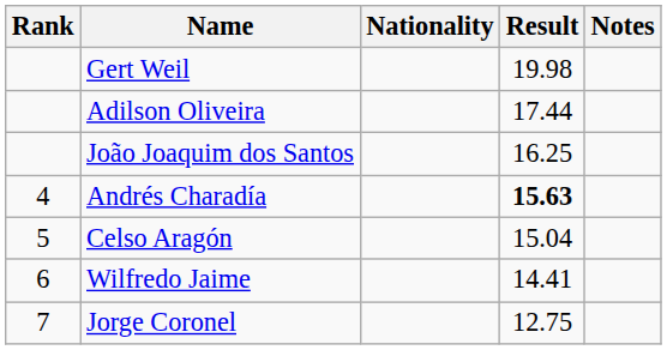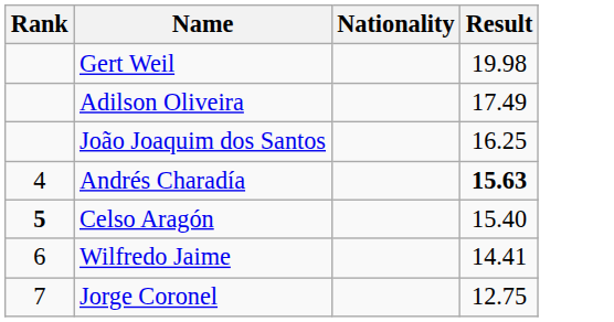 <table class="wikitable sortable" style="text-align:center">
 <tr>
 <th>Rank</th>
 <th>Name</th>
 <th>Nationality</th>
 <th>Result</th>
-<th>Notes</th>
 </tr>
 <tr>
 <td></td>
 <td align=left><a href='#'>Gert Weil</a></td>
 <td align=left></td>
 <td>19.98</td>
-<td></td>
 </tr>
 <tr>
 <td></td>
 <td align=left><a href='#'>Adilson Oliveira</a></td>
 <td align=left></td>
-<td>17.44</td>
-<td></td>
+<td>17.49</td>
 </tr>
 <tr>
 <td></td>
 <td align=left><a href='#'>João Joaquim dos Santos</a></td>
 <td align=left></td>
 <td>16.25</td>
-<td></td>
 </tr>
 <tr>
 <td>4</td>
 <td align=left><a href='#'>Andrés Charadía</a></td>
 <td align=left></td>
 <td><strong>15.63</strong></td>
-<td></td>
 </tr>
 <tr>
-<td>5</td>
+<td><strong>5</strong></td>
 <td align=left><a href='#'>Celso Aragón</a></td>
 <td align=left></td>
-<td>15.04</td>
-<td></td>
+<td>15.40</td>
 </tr>
 <tr>
 <td>6</td>
 <td align=left><a href='#'>Wilfredo Jaime</a></td>
 <td align=left></td>
 <td>14.41</td>
-<td></td>
 </tr>
 <tr>
 <td>7</td>
 <td align=left><a href='#'>Jorge Coronel</a></td>
 <td align=left></td>
 <td>12.75</td>
-<td></td>
 </tr>
 </table>
